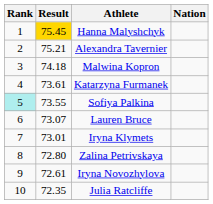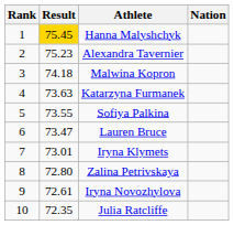 <table class="wikitable" style="text-align:center">
 <tr>
 <th>Rank</th>
 <th>Result</th>
 <th>Athlete</th>
 <th>Nation</th>
 </tr>
 <tr>
 <td>1</td>
 <td style="background: gold;">75.45</td>
 <td><a href='#'>Hanna Malyshchyk</a></td>
 <td align=left></td>
 </tr>
 <tr>
 <td>2</td>
-<td>75.21</td>
+<td>75.23</td>
 <td><a href='#'>Alexandra Tavernier</a></td>
 <td align=left></td>
 </tr>
 <tr>
 <td>3</td>
 <td>74.18</td>
 <td><a href='#'>Malwina Kopron</a></td>
 <td align=left></td>
 </tr>
 <tr>
 <td>4</td>
-<td>73.61</td>
+<td>73.63</td>
 <td><a href='#'>Katarzyna Furmanek</a></td>
 <td align=left></td>
 </tr>
 <tr>
-<td style="background: paleturquoise;">5</td>
+<td>5</td>
 <td>73.55</td>
 <td><a href='#'>Sofiya Palkina</a></td>
 <td align=left></td>
 </tr>
 <tr>
 <td>6</td>
-<td>73.07</td>
+<td>73.47</td>
 <td><a href='#'>Lauren Bruce</a></td>
 <td align=left></td>
 </tr>
 <tr>
 <td>7</td>
 <td>73.01</td>
 <td><a href='#'>Iryna Klymets</a></td>
 <td align=left></td>
 </tr>
 <tr>
 <td>8</td>
 <td>72.80</td>
 <td><a href='#'>Zalina Petrivskaya</a></td>
 <td align=left></td>
 </tr>
 <tr>
 <td>9</td>
 <td>72.61</td>
 <td><a href='#'>Iryna Novozhylova</a></td>
 <td align=left></td>
 </tr>
 <tr>
 <td>10</td>
 <td>72.35</td>
 <td><a href='#'>Julia Ratcliffe</a></td>
 <td align=left></td>
 </tr>
 </table>
